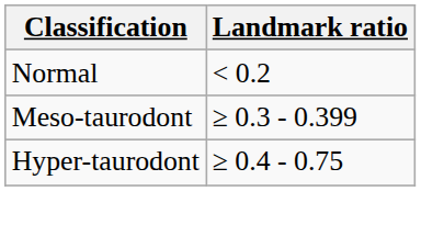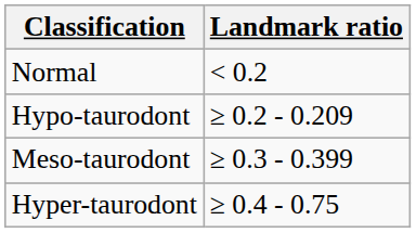 <table class="wikitable">
 <tr>
 <th><u>Classification</u></th>
 <th><u>Landmark ratio</u></th>
 </tr>
 <tr>
 <td>Normal</td>
 <td>< 0.2</td>
 </tr>
 <tr>
+<td>Hypo-taurodont</td>
+<td>≥ 0.2 - 0.209</td>
+</tr>
+<tr>
 <td>Meso-taurodont</td>
 <td>≥ 0.3 - 0.399</td>
 </tr>
 <tr>
 <td>Hyper-taurodont</td>
 <td>≥ 0.4 - 0.75</td>
 </tr>
 </table>
